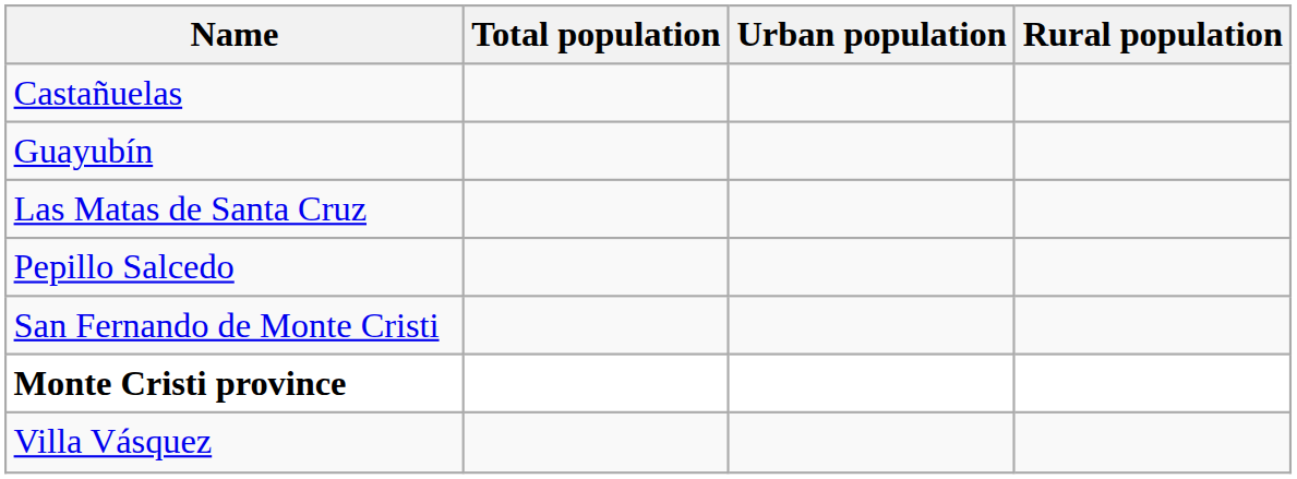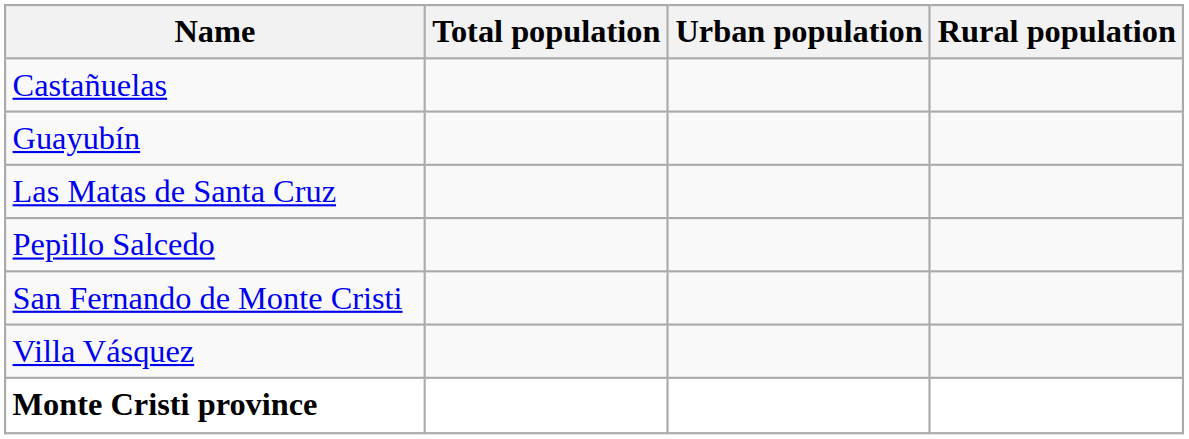 <table class="wikitable sortable" style="text-align:right; font-size:95%;">
 <tr>
 <th width="190px">Name</th>
 <th>Total population</th>
 <th>Urban population</th>
 <th>Rural population</th>
 </tr>
 <tr>
 <td align="left"><a href='#'>Castañuelas</a></td>
 <td></td>
 <td></td>
 <td></td>
 </tr>
 <tr>
 <td align="left"><a href='#'>Guayubín</a></td>
 <td></td>
 <td></td>
 <td></td>
 </tr>
 <tr>
 <td align="left"><a href='#'>Las Matas de Santa Cruz</a></td>
 <td></td>
 <td></td>
 <td></td>
 </tr>
 <tr>
 <td align="left"><a href='#'>Pepillo Salcedo</a></td>
 <td></td>
 <td></td>
 <td></td>
 </tr>
 <tr>
 <td align="left"><a href='#'>San Fernando de Monte Cristi</a></td>
 <td></td>
 <td></td>
 <td></td>
 </tr>
+<tr>
+<td align="left"><a href='#'>Villa Vásquez</a></td>
+<td></td>
+<td></td>
+<td></td>
+</tr>
 <tr style="background:white">
 <td align="left"><strong>Monte Cristi province</strong></td>
 <td></td>
 <td></td>
 <td></td>
 </tr>
-<tr>
-<td align="left"><a href='#'>Villa Vásquez</a></td>
-<td></td>
-<td></td>
-<td></td>
-</tr>
 </table>
